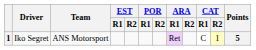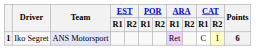 <table class="wikitable" style="font-size: 85%; text-align:center">
 <tr>
 <th rowspan="2"></th>
 <th rowspan="2">Driver</th>
 <th rowspan="2">Team</th>
 <th colspan="2"><a href='#'>EST</a><br></th>
 <th colspan="2"><a href='#'>POR</a><br></th>
 <th colspan="2"><a href='#'>ARA</a><br></th>
 <th colspan="2"><a href='#'>CAT</a><br></th>
 <th rowspan="2">Points</th>
 </tr>
 <tr>
 <th>R1</th>
 <th>R2</th>
 <th>R1</th>
 <th>R2</th>
 <th>R1</th>
 <th>R2</th>
 <th>R1</th>
 <th>R2</th>
 </tr>
 <tr>
 <th>1</th>
 <td align="left"> Iko Segret</td>
-<td align="left"> ANS Motorsport</td>
+<td align="left" style="background: lavender;"> ANS Motorsport</td>
 <td></td>
 <td></td>
 <td></td>
 <td></td>
 <td style="background:#efcfff;">Ret</td>
 <td></td>
 <td style="background:#ffffff;">C</td>
 <td style="background:#ffffbf;">1</td>
-<th>5</th>
+<th>6</th>
 </tr>
 </table>
